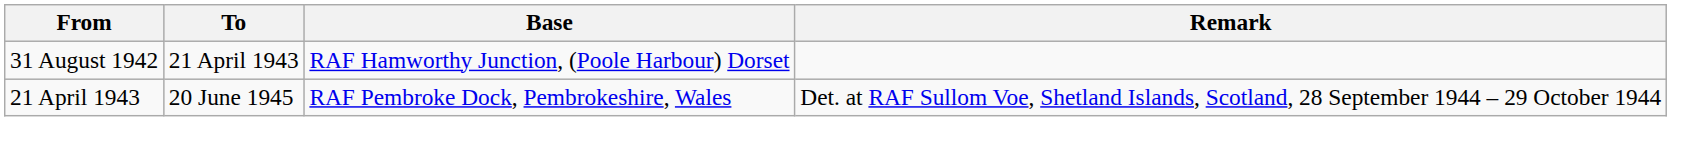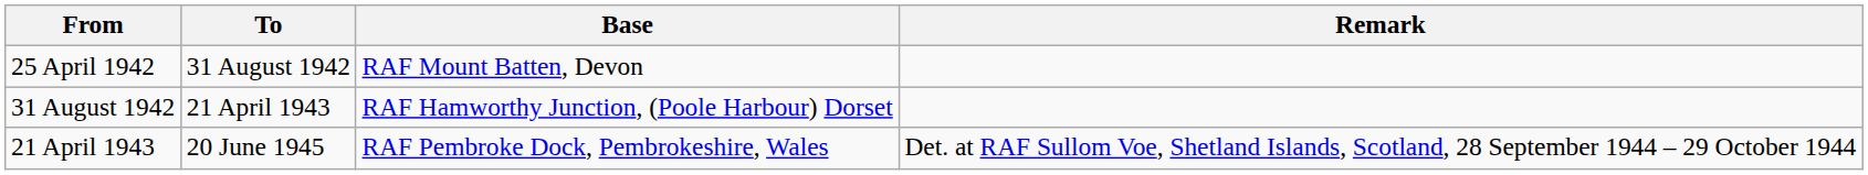 <table class="wikitable">
 <tr>
 <th>From</th>
 <th>To</th>
 <th>Base</th>
 <th>Remark</th>
+</tr>
+<tr>
+<td>25 April 1942</td>
+<td>31 August 1942</td>
+<td><a href='#'>RAF Mount Batten</a>, Devon</td>
+<td></td>
 </tr>
 <tr>
 <td>31 August 1942</td>
 <td>21 April 1943</td>
 <td><a href='#'>RAF Hamworthy Junction</a>, (<a href='#'>Poole Harbour</a>) <a href='#'>Dorset</a></td>
 <td></td>
 </tr>
 <tr>
 <td>21 April 1943</td>
 <td>20 June 1945</td>
 <td><a href='#'>RAF Pembroke Dock</a>, <a href='#'>Pembrokeshire</a>, <a href='#'>Wales</a></td>
 <td>Det. at <a href='#'>RAF Sullom Voe</a>, <a href='#'>Shetland Islands</a>, <a href='#'>Scotland</a>, 28 September 1944 – 29 October 1944</td>
 </tr>
 </table>
